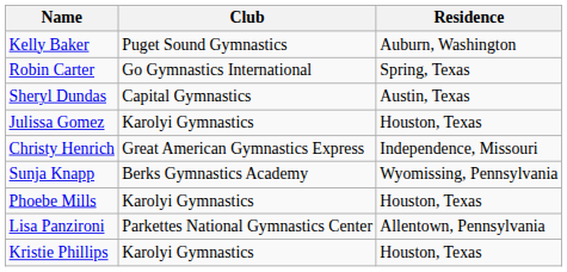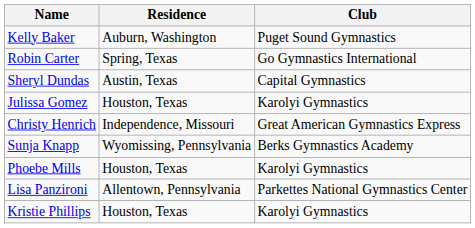 <table class="wikitable">
 <tr>
 <th>Name</th>
+<th>Residence</th>
 <th>Club</th>
-<th>Residence</th>
 </tr>
 <tr>
 <td><a href='#'>Kelly Baker</a></td>
+<td>Auburn, Washington</td>
 <td>Puget Sound Gymnastics</td>
-<td>Auburn, Washington</td>
 </tr>
 <tr>
 <td><a href='#'>Robin Carter</a></td>
+<td>Spring, Texas</td>
 <td>Go Gymnastics International</td>
-<td>Spring, Texas</td>
 </tr>
 <tr>
 <td><a href='#'>Sheryl Dundas</a></td>
+<td>Austin, Texas</td>
 <td>Capital Gymnastics</td>
-<td>Austin, Texas</td>
 </tr>
 <tr>
 <td><a href='#'>Julissa Gomez</a></td>
+<td>Houston, Texas</td>
 <td>Karolyi Gymnastics</td>
-<td>Houston, Texas</td>
 </tr>
 <tr>
 <td><a href='#'>Christy Henrich</a></td>
+<td>Independence, Missouri</td>
 <td>Great American Gymnastics Express</td>
-<td>Independence, Missouri</td>
 </tr>
 <tr>
 <td><a href='#'>Sunja Knapp</a></td>
+<td>Wyomissing, Pennsylvania</td>
 <td>Berks Gymnastics Academy</td>
-<td>Wyomissing, Pennsylvania</td>
 </tr>
 <tr>
 <td><a href='#'>Phoebe Mills</a></td>
+<td>Houston, Texas</td>
 <td>Karolyi Gymnastics</td>
-<td>Houston, Texas</td>
 </tr>
 <tr>
 <td><a href='#'>Lisa Panzironi</a></td>
+<td>Allentown, Pennsylvania</td>
 <td>Parkettes National Gymnastics Center</td>
-<td>Allentown, Pennsylvania</td>
 </tr>
 <tr>
 <td><a href='#'>Kristie Phillips</a></td>
+<td>Houston, Texas</td>
 <td>Karolyi Gymnastics</td>
-<td>Houston, Texas</td>
 </tr>
 </table>
